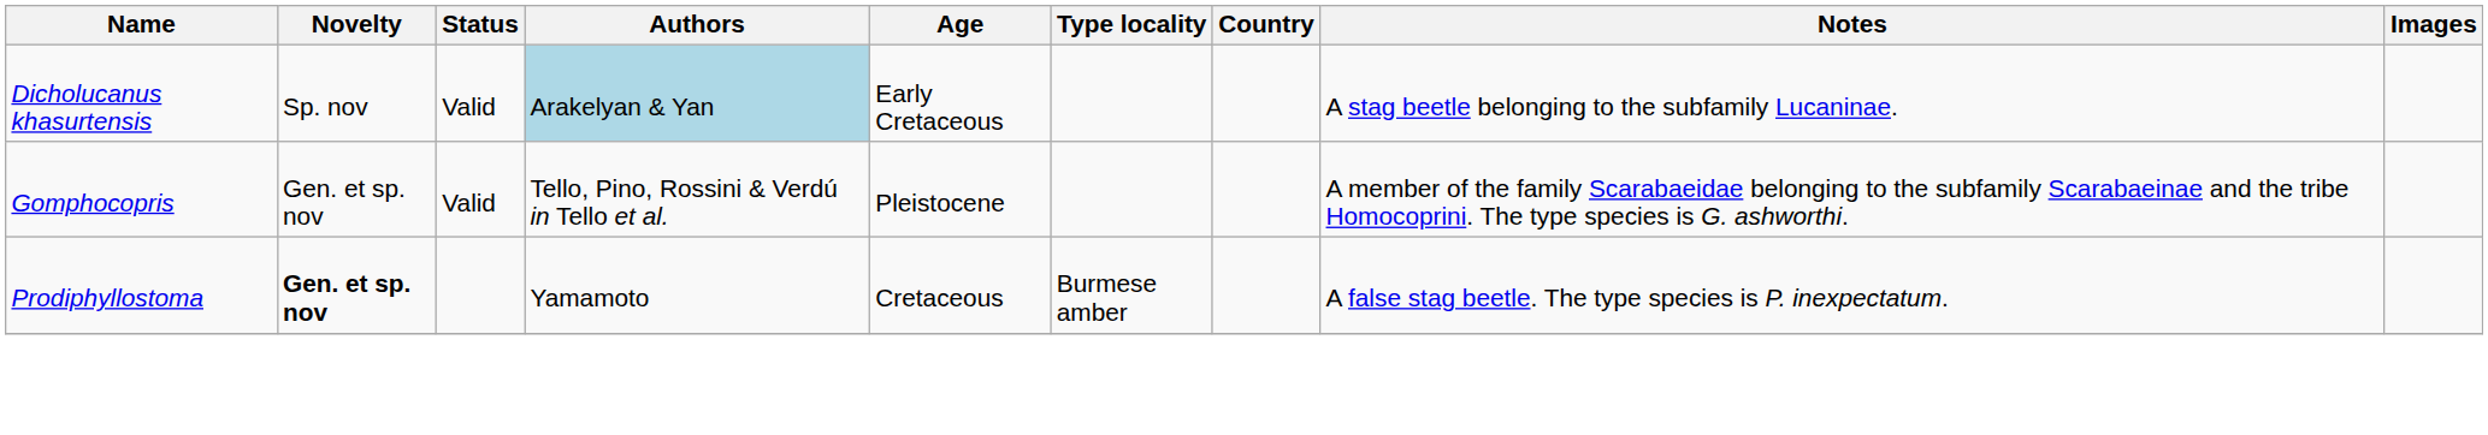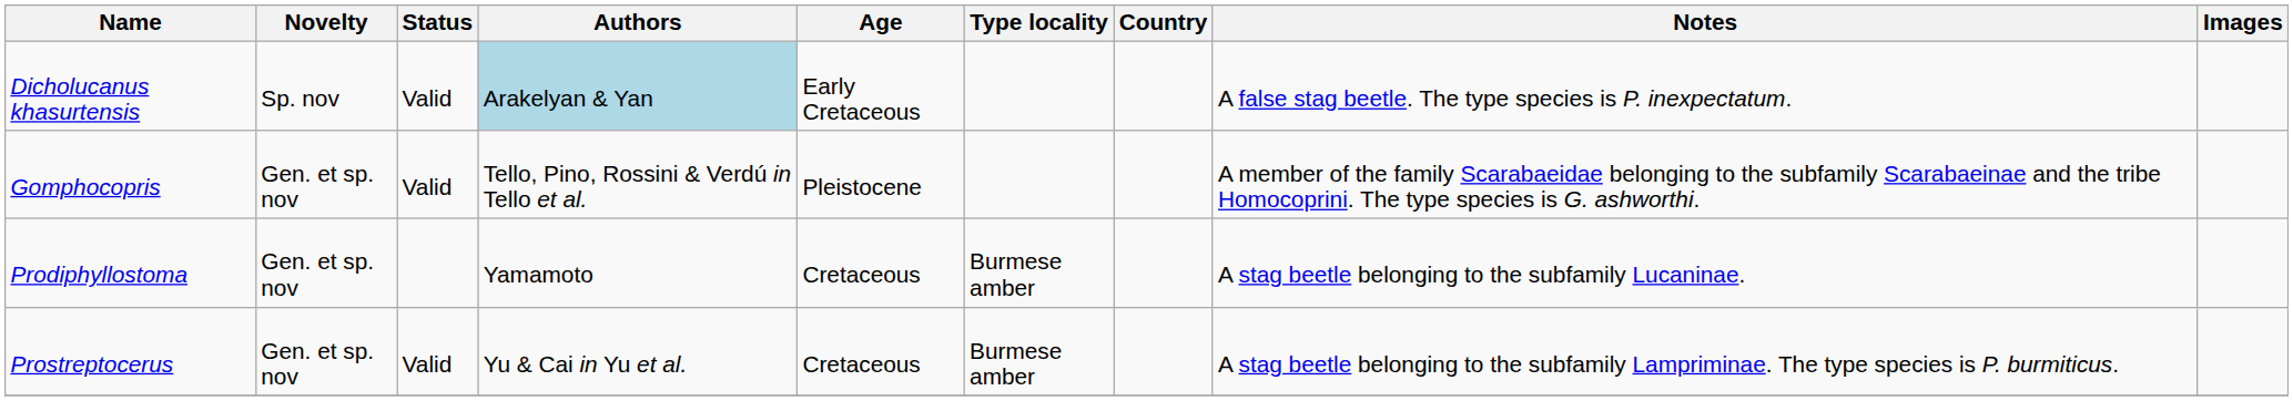 <table class="wikitable sortable" align="center" width="100%">
 <tr>
 <th>Name</th>
 <th>Novelty</th>
 <th>Status</th>
 <th>Authors</th>
 <th>Age</th>
 <th>Type locality</th>
 <th>Country</th>
 <th>Notes</th>
 <th>Images</th>
 </tr>
 <tr>
 <td><br><em><a href='#'>Dicholucanus khasurtensis</a></em></td>
 <td><br>Sp. nov</td>
 <td><br>Valid</td>
 <td style="background: lightblue;"><br>Arakelyan & Yan</td>
 <td><br>Early Cretaceous</td>
 <td></td>
 <td><br></td>
-<td><br>A <a href='#'>stag beetle</a> belonging to the subfamily <a href='#'>Lucaninae</a>.</td>
+<td><br>A <a href='#'>false stag beetle</a>. The type species is <em>P. inexpectatum</em>.</td>
 <td></td>
 </tr>
 <tr>
 <td><br><em><a href='#'>Gomphocopris</a></em></td>
 <td><br>Gen. et sp. nov</td>
 <td><br>Valid</td>
 <td><br>Tello, Pino, Rossini & Verdú <em>in</em> Tello <em>et al.</em></td>
 <td><br>Pleistocene</td>
 <td></td>
 <td><br></td>
 <td><br>A member of the family <a href='#'>Scarabaeidae</a> belonging to the subfamily <a href='#'>Scarabaeinae</a> and the tribe <a href='#'>Homocoprini</a>. The type species is <em>G. ashworthi</em>.</td>
 <td></td>
 </tr>
 <tr>
 <td><br><em><a href='#'>Prodiphyllostoma</a></em></td>
-<td><strong><br>Gen. et sp. nov</strong></td>
+<td><br>Gen. et sp. nov</td>
 <td></td>
 <td><br>Yamamoto</td>
 <td><br>Cretaceous</td>
 <td><br>Burmese amber</td>
 <td><br></td>
-<td><br>A <a href='#'>false stag beetle</a>. The type species is <em>P. inexpectatum</em>.</td>
+<td><br>A <a href='#'>stag beetle</a> belonging to the subfamily <a href='#'>Lucaninae</a>.</td>
+<td></td>
+</tr>
+<tr>
+<td><br><em><a href='#'>Prostreptocerus</a></em></td>
+<td><br>Gen. et sp. nov</td>
+<td><br>Valid</td>
+<td><br>Yu & Cai <em>in</em> Yu <em>et al.</em></td>
+<td><br>Cretaceous</td>
+<td><br>Burmese amber</td>
+<td><br></td>
+<td><br>A <a href='#'>stag beetle</a> belonging to the subfamily <a href='#'>Lampriminae</a>. The type species is <em>P. burmiticus</em>.</td>
 <td></td>
 </tr>
 <tr>
 </tr>
 </table>
